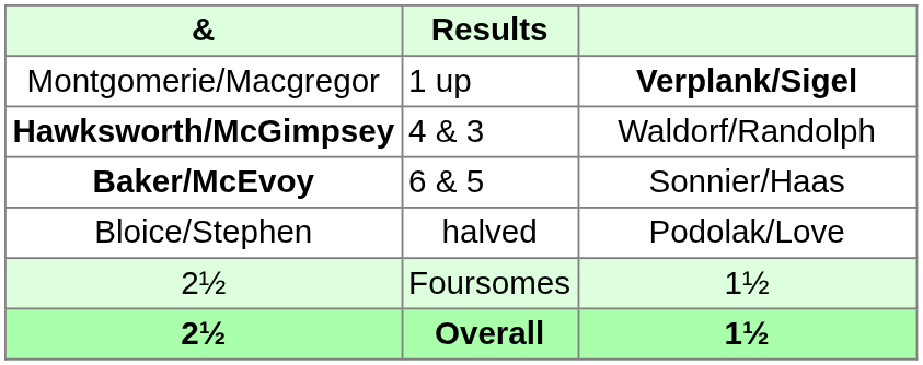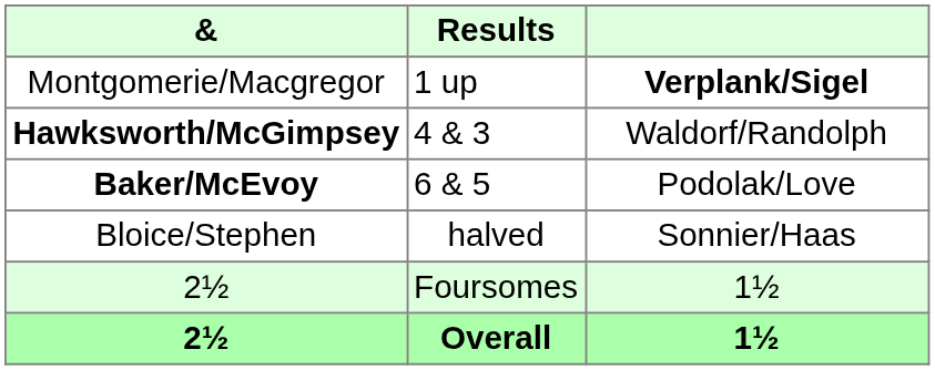 <table border="1" cellpadding="3" style="border-collapse:collapse; text-align:center;">
 <tr style="background:#ddffdd;">
 <th width=160> & </th>
 <th>Results</th>
 <th width=160></th>
 </tr>
 <tr>
 <td>Montgomerie/Macgregor</td>
 <td align=left> 1 up</td>
 <td><strong>Verplank/Sigel</strong></td>
 </tr>
 <tr>
 <td><strong>Hawksworth/McGimpsey</strong></td>
 <td align=left> 4 & 3</td>
 <td>Waldorf/Randolph</td>
 </tr>
 <tr>
 <td><strong>Baker/McEvoy</strong></td>
 <td align=left> 6 & 5</td>
-<td>Sonnier/Haas</td>
+<td>Podolak/Love</td>
 </tr>
 <tr>
 <td>Bloice/Stephen</td>
 <td>halved</td>
-<td>Podolak/Love</td>
+<td>Sonnier/Haas</td>
 </tr>
 <tr style="background:#ddffdd;">
 <td>2½</td>
 <td>Foursomes</td>
 <td>1½</td>
 </tr>
 <tr style="background:#aaffaa;">
 <th>2½</th>
 <th>Overall</th>
 <th>1½</th>
 </tr>
 </table>
